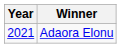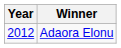 <table class=wikitable>
 <tr>
 <th>Year</th>
 <th>Winner</th>
 </tr>
 <tr>
-<td><a href='#'>2021</a></td>
+<td><a href='#'>2012</a></td>
 <td> <a href='#'>Adaora Elonu</a></td>
 </tr>
 </table>
